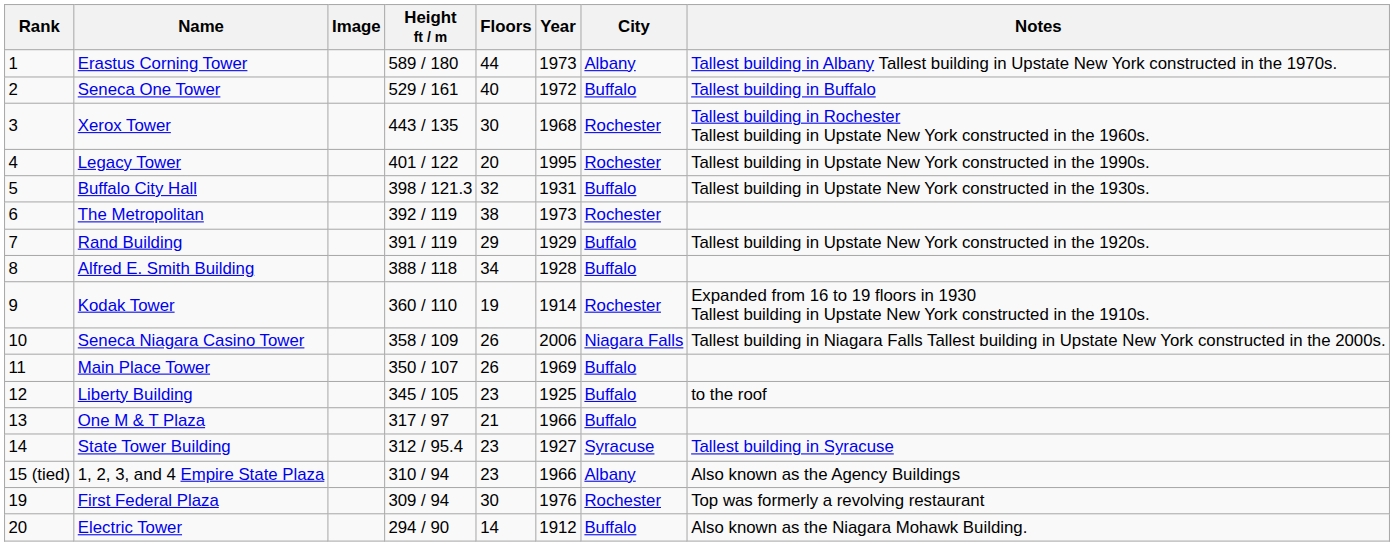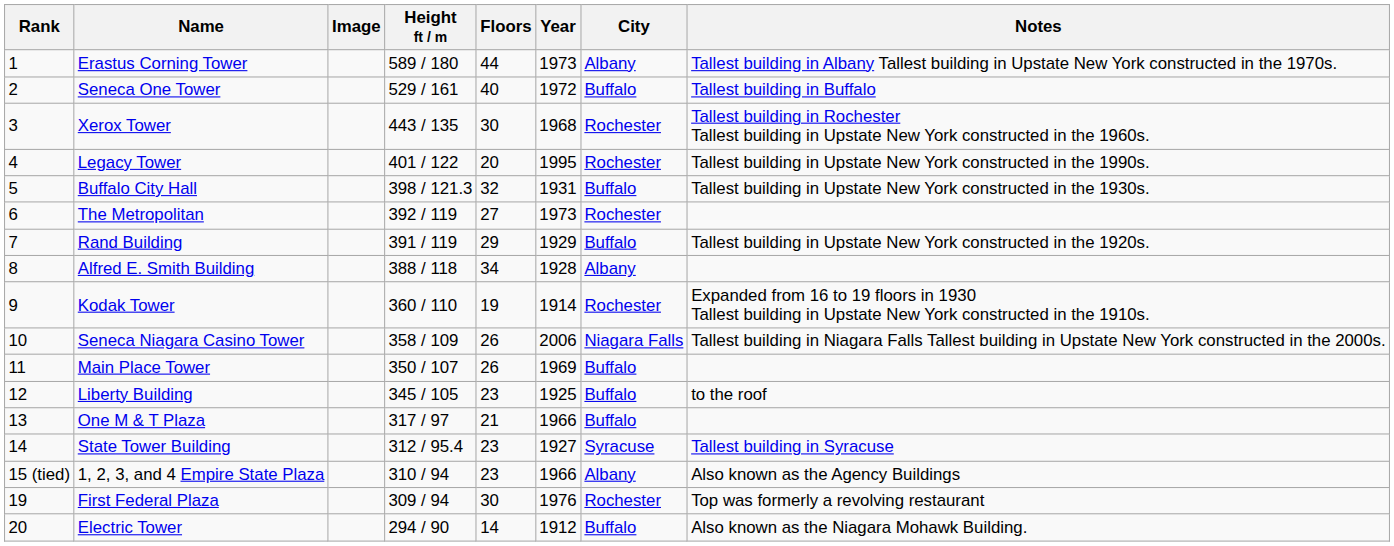 <table class="wikitable sortable">
 <tr>
 <th>Rank</th>
 <th>Name</th>
 <th>Image</th>
 <th>Height<br><small>ft / m</small></th>
 <th>Floors</th>
 <th>Year</th>
 <th>City</th>
 <th>Notes</th>
 </tr>
 <tr>
 <td>1</td>
 <td><a href='#'>Erastus Corning Tower</a></td>
 <td></td>
 <td>589 / 180</td>
 <td>44</td>
 <td>1973</td>
 <td><a href='#'>Albany</a></td>
 <td><a href='#'>Tallest building in Albany</a> Tallest building in Upstate New York constructed in the 1970s.</td>
 </tr>
 <tr>
 <td>2</td>
 <td><a href='#'>Seneca One Tower</a></td>
 <td></td>
 <td>529 / 161</td>
 <td>40</td>
 <td>1972</td>
 <td><a href='#'>Buffalo</a></td>
 <td><a href='#'>Tallest building in Buffalo</a></td>
 </tr>
 <tr>
 <td>3</td>
 <td><a href='#'>Xerox Tower</a></td>
 <td></td>
 <td>443 / 135</td>
 <td>30</td>
 <td>1968</td>
 <td><a href='#'>Rochester</a></td>
 <td><a href='#'>Tallest building in Rochester</a><br>Tallest building in Upstate New York constructed in the 1960s.</td>
 </tr>
 <tr>
 <td>4</td>
 <td><a href='#'>Legacy Tower</a></td>
 <td></td>
 <td>401 / 122</td>
 <td>20</td>
 <td>1995</td>
 <td><a href='#'>Rochester</a></td>
 <td>Tallest building in Upstate New York constructed in the 1990s.</td>
 </tr>
 <tr>
 <td>5</td>
 <td><a href='#'>Buffalo City Hall</a></td>
 <td></td>
 <td>398 / 121.3</td>
 <td>32</td>
 <td>1931</td>
 <td><a href='#'>Buffalo</a></td>
 <td>Tallest building in Upstate New York constructed in the 1930s.</td>
 </tr>
 <tr>
 <td>6</td>
 <td><a href='#'>The Metropolitan</a></td>
 <td></td>
 <td>392 / 119</td>
-<td>38</td>
+<td>27</td>
 <td>1973</td>
 <td><a href='#'>Rochester</a></td>
 <td></td>
 </tr>
 <tr>
 <td>7</td>
 <td><a href='#'>Rand Building</a></td>
 <td></td>
 <td>391 / 119</td>
 <td>29</td>
 <td>1929</td>
 <td><a href='#'>Buffalo</a></td>
 <td>Tallest building in Upstate New York constructed in the 1920s.</td>
 </tr>
 <tr>
 <td>8</td>
 <td><a href='#'>Alfred E. Smith Building</a></td>
 <td></td>
 <td>388 / 118</td>
 <td>34</td>
 <td>1928</td>
-<td><a href='#'>Buffalo</a></td>
+<td><a href='#'>Albany</a></td>
 <td></td>
 </tr>
 <tr>
 <td>9</td>
 <td><a href='#'>Kodak Tower</a></td>
 <td></td>
 <td>360 / 110</td>
 <td>19</td>
 <td>1914</td>
 <td><a href='#'>Rochester</a></td>
 <td>Expanded from 16 to 19 floors in 1930<br>Tallest building in Upstate New York constructed in the 1910s.</td>
 </tr>
 <tr>
 <td>10</td>
 <td><a href='#'>Seneca Niagara Casino Tower</a></td>
 <td></td>
 <td>358 / 109</td>
 <td>26</td>
 <td>2006</td>
 <td><a href='#'>Niagara Falls</a></td>
 <td>Tallest building in Niagara Falls Tallest building in Upstate New York constructed in the 2000s.</td>
 </tr>
 <tr>
 <td>11</td>
 <td><a href='#'>Main Place Tower</a></td>
 <td></td>
 <td>350 / 107</td>
 <td>26</td>
 <td>1969</td>
 <td><a href='#'>Buffalo</a></td>
 <td></td>
 </tr>
 <tr>
 <td>12</td>
 <td><a href='#'>Liberty Building</a></td>
 <td></td>
 <td>345 / 105</td>
 <td>23</td>
 <td>1925</td>
 <td><a href='#'>Buffalo</a></td>
 <td> to the roof</td>
 </tr>
 <tr>
 <td>13</td>
 <td><a href='#'>One M & T Plaza</a></td>
 <td></td>
 <td>317 / 97</td>
 <td>21</td>
 <td>1966</td>
 <td><a href='#'>Buffalo</a></td>
 <td></td>
 </tr>
 <tr>
 <td>14</td>
 <td><a href='#'>State Tower Building</a></td>
 <td></td>
 <td>312 / 95.4</td>
 <td>23</td>
 <td>1927</td>
 <td><a href='#'>Syracuse</a></td>
 <td><a href='#'>Tallest building in Syracuse</a></td>
 </tr>
 <tr>
 <td>15 (tied)</td>
 <td>1, 2, 3, and 4 <a href='#'>Empire State Plaza</a></td>
 <td></td>
 <td>310 / 94</td>
 <td>23</td>
 <td>1966</td>
 <td><a href='#'>Albany</a></td>
 <td>Also known as the Agency Buildings</td>
 </tr>
 <tr>
 <td>19</td>
 <td><a href='#'>First Federal Plaza</a></td>
 <td></td>
 <td>309 / 94</td>
 <td>30</td>
 <td>1976</td>
 <td><a href='#'>Rochester</a></td>
 <td>Top was formerly a revolving restaurant</td>
 </tr>
 <tr>
 <td>20</td>
 <td><a href='#'>Electric Tower</a></td>
 <td></td>
 <td>294 / 90</td>
 <td>14</td>
 <td>1912</td>
 <td><a href='#'>Buffalo</a></td>
 <td>Also known as the Niagara Mohawk Building.</td>
 </tr>
 </table>
